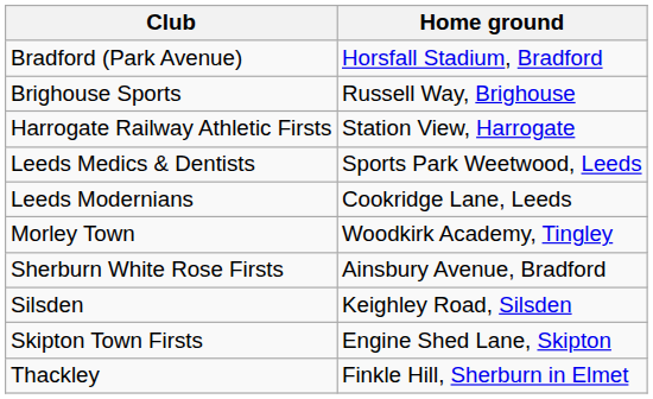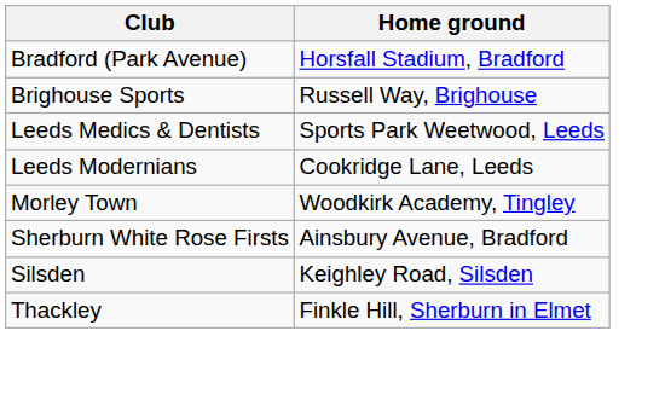 <table class="wikitable" border="1">
 <tr>
 <th>Club</th>
 <th>Home ground</th>
 </tr>
 <tr>
 <td>Bradford (Park Avenue)</td>
 <td><a href='#'>Horsfall Stadium</a>, <a href='#'>Bradford</a></td>
 </tr>
 <tr>
 <td>Brighouse Sports</td>
 <td>Russell Way, <a href='#'>Brighouse</a></td>
-</tr>
-<tr>
-<td>Harrogate Railway Athletic Firsts</td>
-<td>Station View, <a href='#'>Harrogate</a></td>
 </tr>
 <tr>
 <td>Leeds Medics & Dentists</td>
 <td>Sports Park Weetwood, <a href='#'>Leeds</a></td>
 </tr>
 <tr>
 <td>Leeds Modernians</td>
 <td>Cookridge Lane, Leeds</td>
 </tr>
 <tr>
 <td>Morley Town</td>
 <td>Woodkirk Academy, <a href='#'>Tingley</a></td>
 </tr>
 <tr>
 <td>Sherburn White Rose Firsts</td>
 <td>Ainsbury Avenue, Bradford</td>
 </tr>
 <tr>
 <td>Silsden</td>
 <td>Keighley Road, <a href='#'>Silsden</a></td>
 </tr>
 <tr>
-<td>Skipton Town Firsts</td>
-<td>Engine Shed Lane, <a href='#'>Skipton</a></td>
-</tr>
-<tr>
 <td>Thackley</td>
 <td>Finkle Hill, <a href='#'>Sherburn in Elmet</a></td>
 </tr>
 </table>
